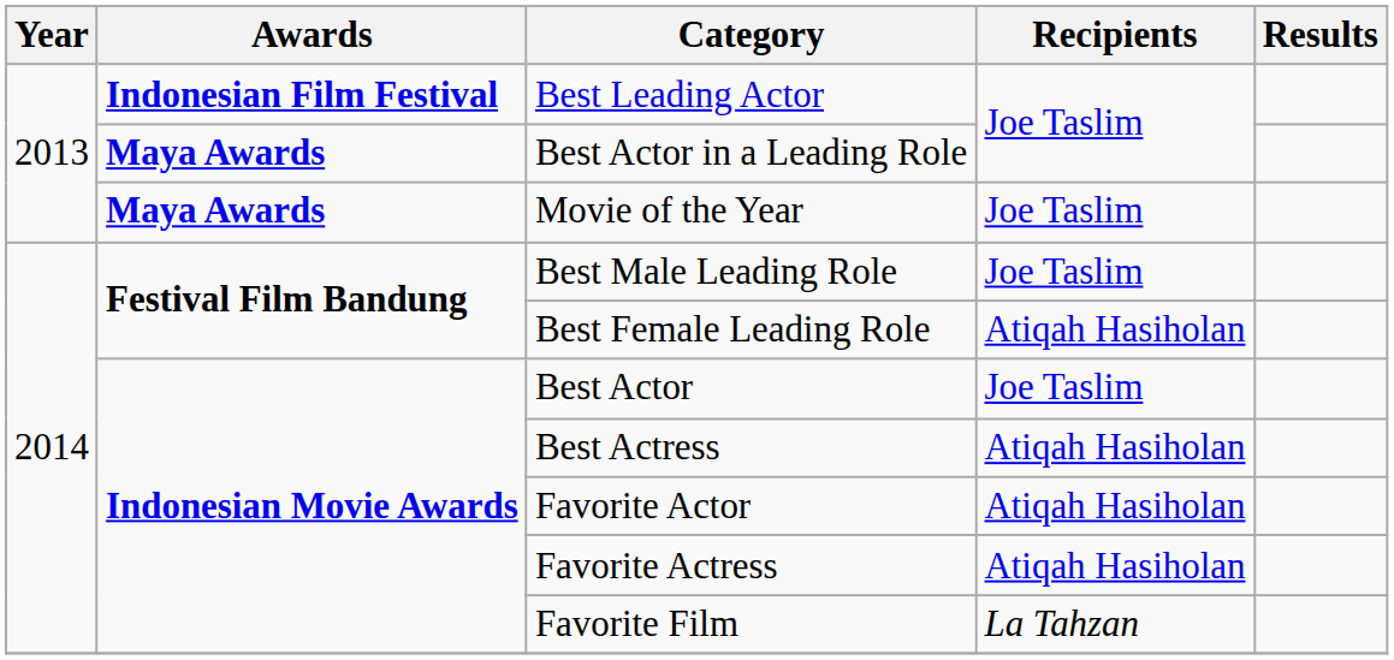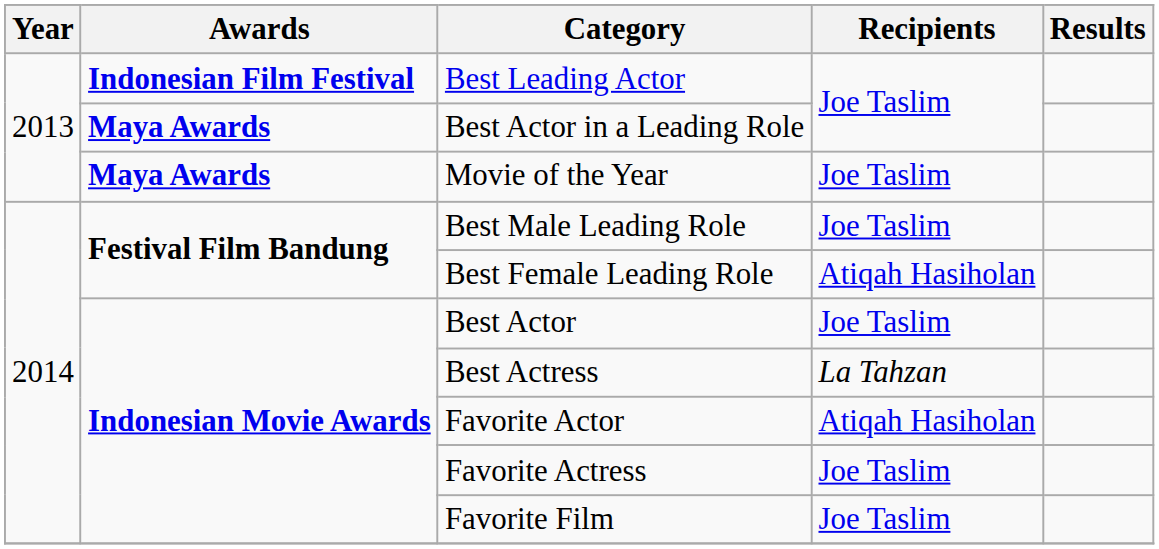 <table class="wikitable">
 <tr>
 <th>Year</th>
 <th>Awards</th>
 <th>Category</th>
 <th>Recipients</th>
 <th>Results</th>
 </tr>
 <tr>
 <td rowspan= "3">2013</td>
 <td><strong><a href='#'>Indonesian Film Festival</a></strong></td>
 <td><a href='#'>Best Leading Actor</a></td>
 <td rowspan= "2"><a href='#'>Joe Taslim</a></td>
 <td></td>
 </tr>
 <tr>
 <td><strong><a href='#'>Maya Awards</a></strong></td>
 <td>Best Actor in a Leading Role</td>
 <td></td>
 </tr>
 <tr>
 <td><strong><a href='#'>Maya Awards</a></strong></td>
 <td>Movie of the Year</td>
 <td><a href='#'>Joe Taslim</a></td>
 <td></td>
 </tr>
 <tr>
 <td rowspan= "7">2014</td>
 <td rowspan= "2"><strong>Festival Film Bandung</strong></td>
 <td>Best Male Leading Role</td>
 <td><a href='#'>Joe Taslim</a></td>
 <td></td>
 </tr>
 <tr>
 <td>Best Female Leading Role</td>
 <td><a href='#'>Atiqah Hasiholan</a></td>
 <td></td>
 </tr>
 <tr>
 <td rowspan= "5"><strong><a href='#'>Indonesian Movie Awards</a></strong></td>
 <td>Best Actor</td>
 <td><a href='#'>Joe Taslim</a></td>
 <td></td>
 </tr>
 <tr>
 <td>Best Actress</td>
-<td><a href='#'>Atiqah Hasiholan</a></td>
+<td><em>La Tahzan</em></td>
 <td></td>
 </tr>
 <tr>
 <td>Favorite Actor</td>
 <td><a href='#'>Atiqah Hasiholan</a></td>
 <td></td>
 </tr>
 <tr>
 <td>Favorite Actress</td>
-<td><a href='#'>Atiqah Hasiholan</a></td>
+<td><a href='#'>Joe Taslim</a></td>
 <td></td>
 </tr>
 <tr>
 <td>Favorite Film</td>
-<td><em>La Tahzan</em></td>
+<td><a href='#'>Joe Taslim</a></td>
 <td></td>
 </tr>
 <tr>
 </tr>
 </table>
